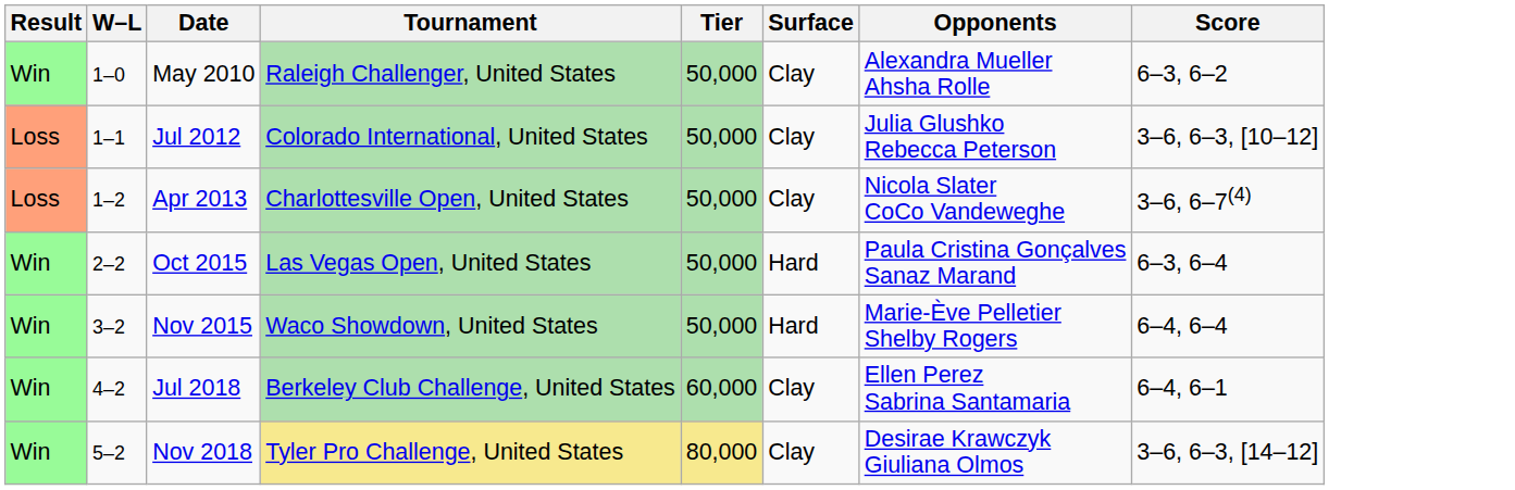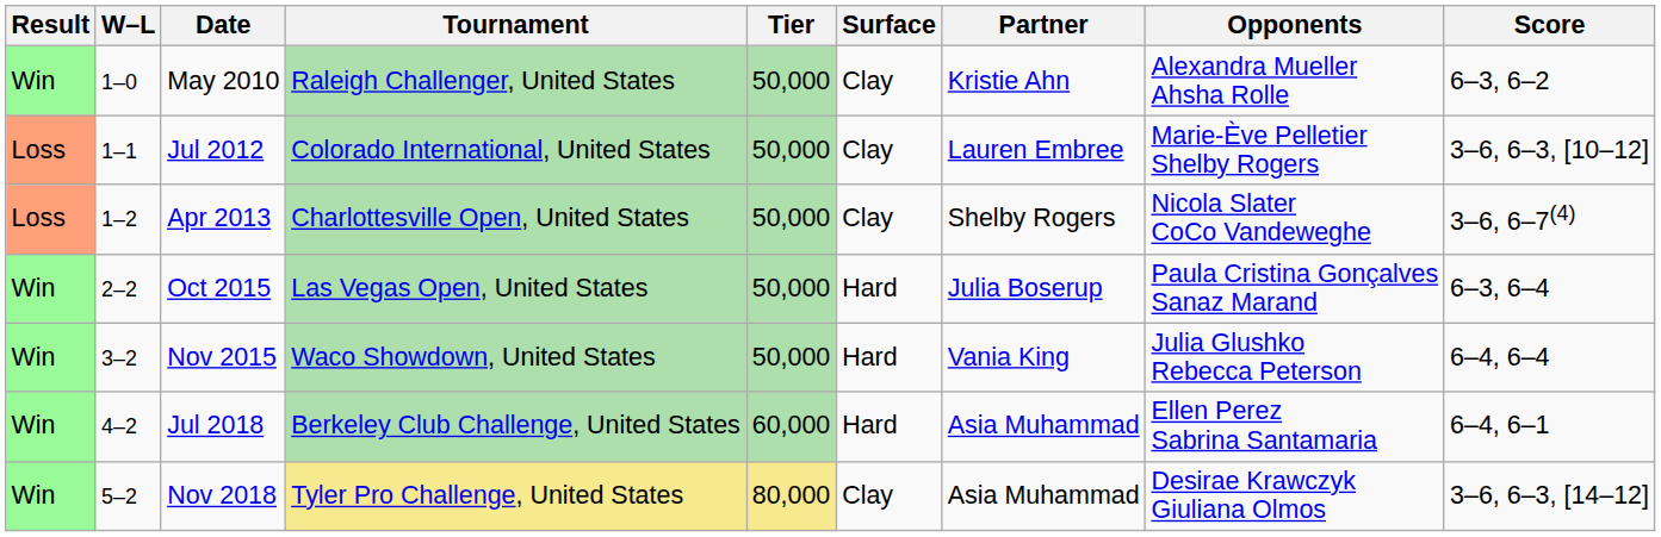 <table class="sortable wikitable">
 <tr>
 <th>Result</th>
 <th class="unsortable">W–L</th>
 <th>Date</th>
 <th>Tournament</th>
 <th>Tier</th>
 <th>Surface</th>
+<th>Partner</th>
 <th>Opponents</th>
 <th class="unsortable">Score</th>
 </tr>
 <tr>
 <td style="background:#98fb98;">Win</td>
 <td><small>1–0</small></td>
 <td>May 2010</td>
 <td style="background:#addfad;"><a href='#'>Raleigh Challenger</a>, United States</td>
 <td style="background:#addfad;">50,000</td>
 <td>Clay</td>
+<td> <a href='#'>Kristie Ahn</a></td>
 <td> <a href='#'>Alexandra Mueller</a> <br>  <a href='#'>Ahsha Rolle</a></td>
 <td>6–3, 6–2</td>
 </tr>
 <tr>
 <td style="background:#ffa07a;">Loss</td>
 <td><small>1–1</small></td>
 <td><a href='#'>Jul 2012</a></td>
 <td style="background:#addfad;"><a href='#'>Colorado International</a>, United States</td>
 <td style="background:#addfad;">50,000</td>
 <td>Clay</td>
-<td> <a href='#'>Julia Glushko</a> <br>  <a href='#'>Rebecca Peterson</a></td>
+<td> <a href='#'>Lauren Embree</a></td>
+<td> <a href='#'>Marie-Ève Pelletier</a> <br>  <a href='#'>Shelby Rogers</a></td>
 <td>3–6, 6–3, [10–12]</td>
 </tr>
 <tr>
 <td style="background:#ffa07a;">Loss</td>
 <td><small>1–2</small></td>
 <td><a href='#'>Apr 2013</a></td>
 <td style="background:#addfad;"><a href='#'>Charlottesville Open</a>, United States</td>
 <td style="background:#addfad;">50,000</td>
 <td>Clay</td>
+<td> Shelby Rogers</td>
 <td> <a href='#'>Nicola Slater</a> <br>  <a href='#'>CoCo Vandeweghe</a></td>
 <td>3–6, 6–7<sup>(4)</sup></td>
 </tr>
 <tr>
 <td style="background:#98fb98;">Win</td>
 <td><small>2–2</small></td>
 <td><a href='#'>Oct 2015</a></td>
 <td style="background:#addfad;"><a href='#'>Las Vegas Open</a>, United States</td>
 <td style="background:#addfad;">50,000</td>
 <td>Hard</td>
+<td> <a href='#'>Julia Boserup</a></td>
 <td> <a href='#'>Paula Cristina Gonçalves</a> <br>  <a href='#'>Sanaz Marand</a></td>
 <td>6–3, 6–4</td>
 </tr>
 <tr>
 <td style="background:#98fb98;">Win</td>
 <td><small>3–2</small></td>
 <td><a href='#'>Nov 2015</a></td>
 <td style="background:#addfad;"><a href='#'>Waco Showdown</a>, United States</td>
 <td style="background:#addfad;">50,000</td>
 <td>Hard</td>
-<td> <a href='#'>Marie-Ève Pelletier</a> <br>  <a href='#'>Shelby Rogers</a></td>
+<td> <a href='#'>Vania King</a></td>
+<td> <a href='#'>Julia Glushko</a> <br>  <a href='#'>Rebecca Peterson</a></td>
 <td>6–4, 6–4</td>
 </tr>
 <tr>
 <td style="background:#98fb98;">Win</td>
 <td><small>4–2</small></td>
 <td><a href='#'>Jul 2018</a></td>
 <td style="background:#addfad;"><a href='#'>Berkeley Club Challenge</a>, United States</td>
 <td style="background:#addfad;">60,000</td>
-<td>Clay</td>
+<td>Hard</td>
+<td> <a href='#'>Asia Muhammad</a></td>
 <td> <a href='#'>Ellen Perez</a> <br>  <a href='#'>Sabrina Santamaria</a></td>
 <td>6–4, 6–1</td>
 </tr>
 <tr>
 <td style="background:#98fb98;">Win</td>
 <td><small>5–2</small></td>
 <td><a href='#'>Nov 2018</a></td>
 <td style="background:#f7e98e;"><a href='#'>Tyler Pro Challenge</a>, United States</td>
 <td style="background:#f7e98e;">80,000</td>
 <td>Clay</td>
+<td> Asia Muhammad</td>
 <td> <a href='#'>Desirae Krawczyk</a> <br>  <a href='#'>Giuliana Olmos</a></td>
 <td>3–6, 6–3, [14–12]</td>
 </tr>
 </table>
